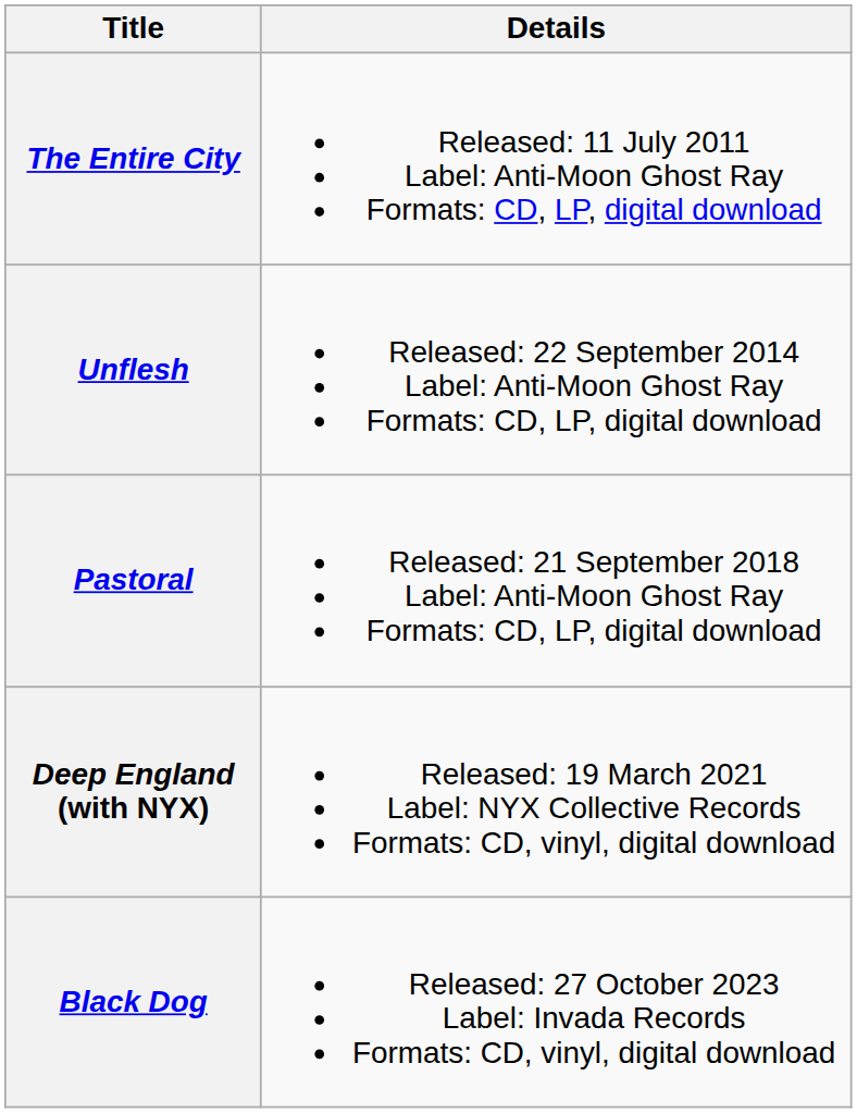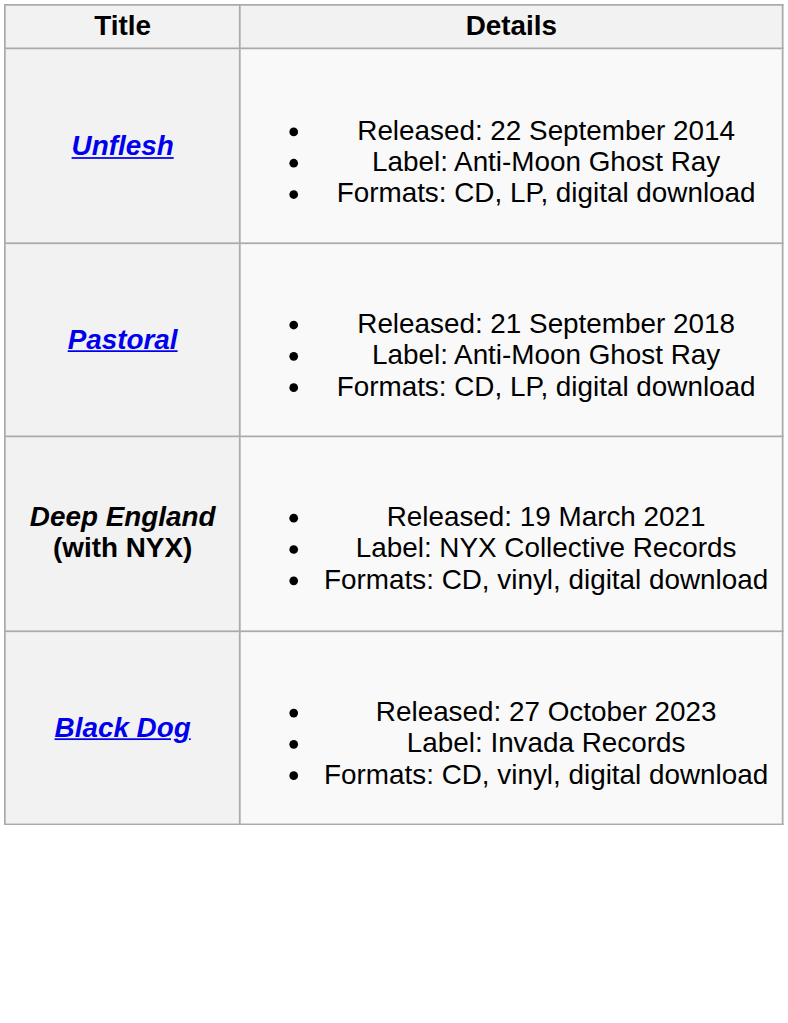 <table class="wikitable plainrowheaders" style="text-align:center">
 <tr>
 <th scope="col" style="width:8em;">Title</th>
 <th scope="col" style="width:19em;">Details</th>
-</tr>
-<tr>
-<th scope="row"><em><a href='#'>The Entire City</a></em></th>
-<td><br><ul><li>Released: 11 July 2011</li><li>Label: Anti-Moon Ghost Ray</li><li>Formats: <a href='#'>CD</a>, <a href='#'>LP</a>, <a href='#'>digital download</a></li></ul></td>
 </tr>
 <tr>
 <th scope="row"><em><a href='#'>Unflesh</a></em></th>
 <td><br><ul><li>Released: 22 September 2014</li><li>Label: Anti-Moon Ghost Ray</li><li>Formats: CD, LP, digital download</li></ul></td>
 </tr>
 <tr>
 <th scope="row"><em><a href='#'>Pastoral</a></em></th>
 <td><br><ul><li>Released: 21 September 2018</li><li>Label: Anti-Moon Ghost Ray</li><li>Formats: CD, LP, digital download</li></ul></td>
 </tr>
 <tr>
 <th scope="row"><em>Deep England</em> (with NYX)</th>
 <td><br><ul><li>Released: 19 March 2021</li><li>Label: NYX Collective Records</li><li>Formats: CD, vinyl, digital download</li></ul></td>
 </tr>
 <tr>
 <th scope="row"><em><a href='#'>Black Dog</a></em></th>
 <td><br><ul><li>Released: 27 October 2023</li><li>Label: Invada Records</li><li>Formats: CD, vinyl, digital download</li></ul></td>
 </tr>
 </table>
